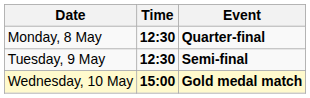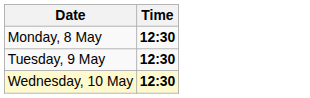 <table class = "wikitable">
 <tr>
 <th>Date</th>
 <th>Time</th>
-<th>Event</th>
 </tr>
 <tr>
 <td>Monday, 8 May</td>
 <td><strong>12:30</strong></td>
-<td><strong>Quarter-final</strong></td>
 </tr>
 <tr>
 <td>Tuesday, 9 May</td>
 <td><strong>12:30</strong></td>
-<td><strong>Semi-final</strong></td>
 </tr>
 <tr style="background-color:lemonchiffon;">
 <td>Wednesday, 10 May</td>
-<td><strong>15:00</strong></td>
-<td><strong>Gold medal match</strong></td>
+<td><strong>12:30</strong></td>
 </tr>
 </table>
